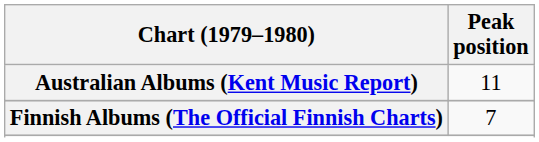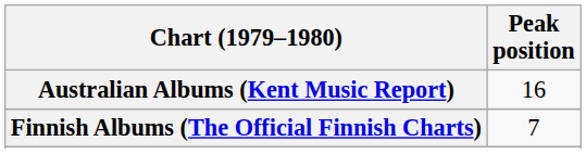 <table class="wikitable sortable plainrowheaders">
 <tr>
 <th scope="col">Chart (1979–1980)</th>
 <th scope="col">Peak<br>position</th>
 </tr>
 <tr>
 <th scope="row">Australian Albums (<a href='#'>Kent Music Report</a>)</th>
-<td align="center">11</td>
+<td align="center">16</td>
 </tr>
 <tr>
 </tr>
 <tr>
 </tr>
 <tr>
 <th scope="row">Finnish Albums (<a href='#'>The Official Finnish Charts</a>)</th>
 <td align="center">7</td>
 </tr>
 <tr>
 </tr>
 <tr>
 </tr>
 <tr>
 </tr>
 <tr>
 </tr>
 <tr>
 </tr>
 </table>
